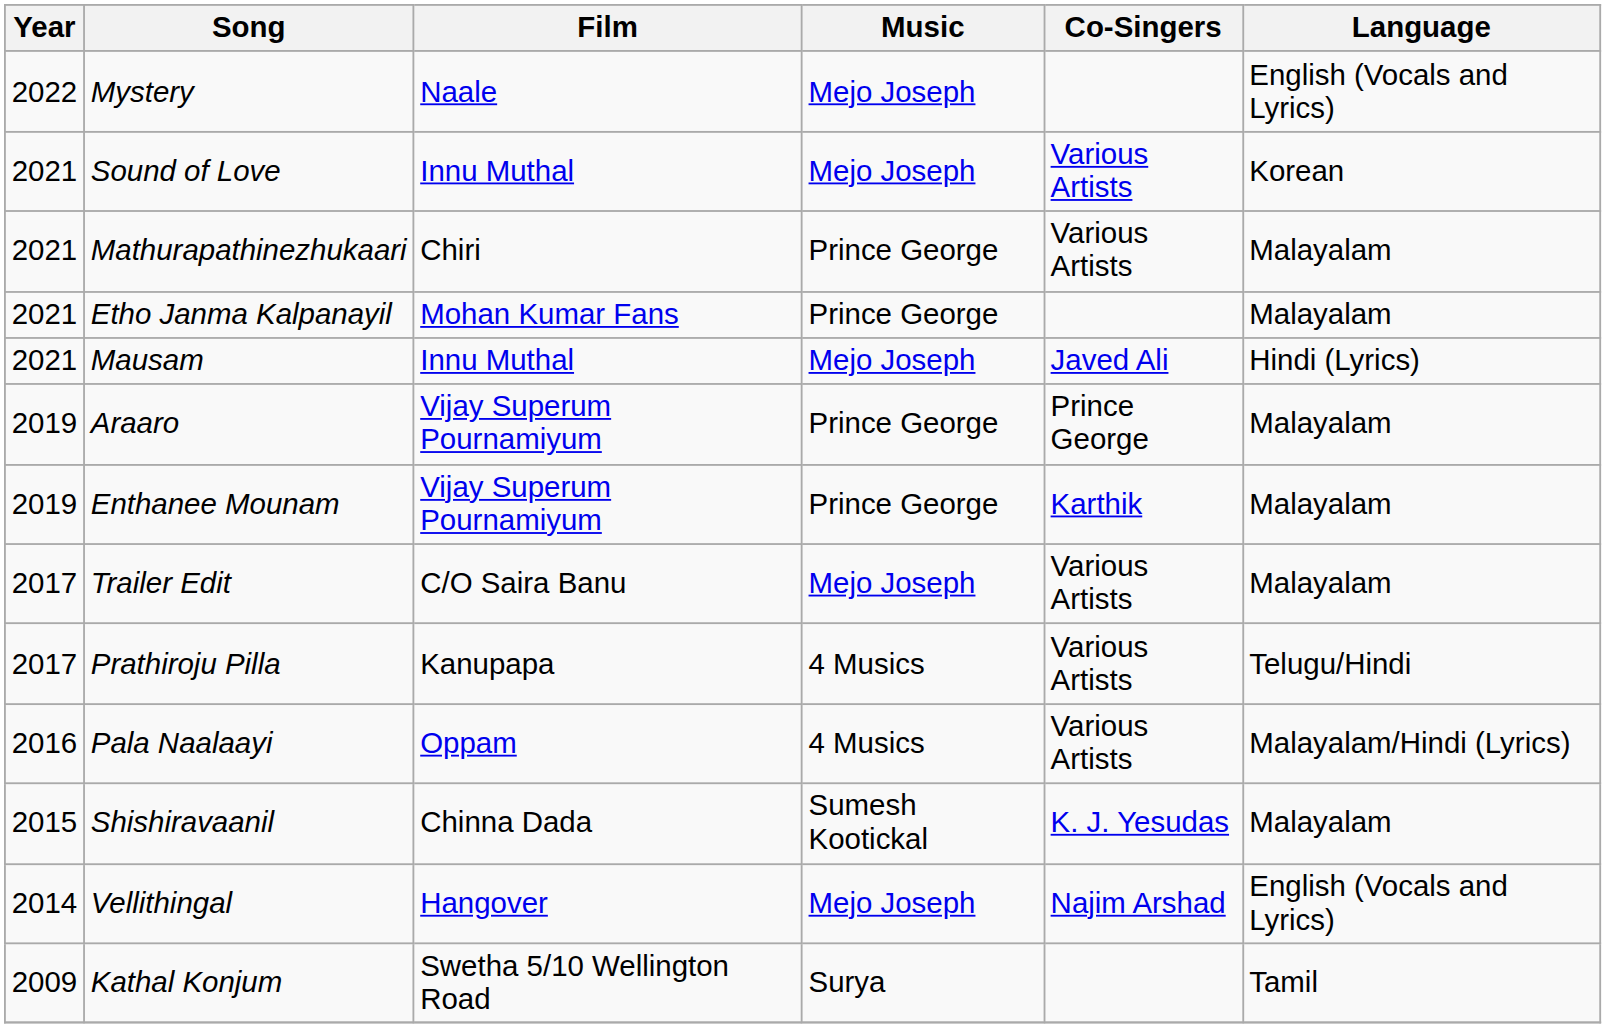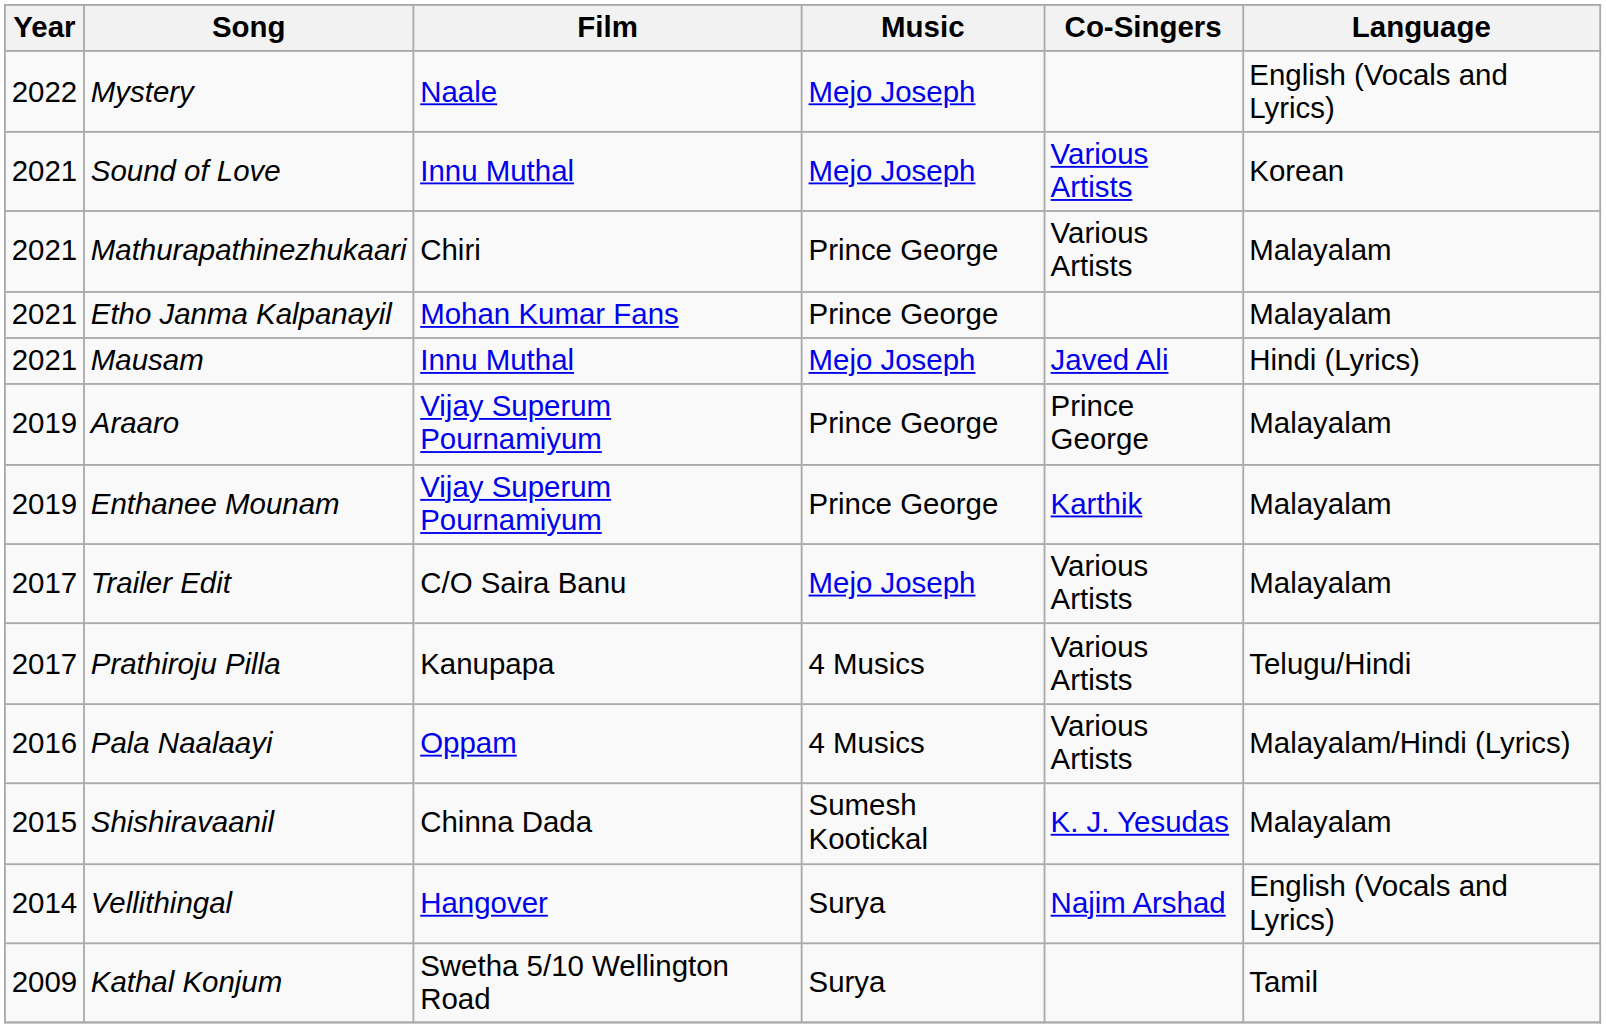 <table class = "sortable wikitable">
 <tr>
 <th>Year</th>
 <th>Song</th>
 <th>Film</th>
 <th>Music</th>
 <th>Co-Singers</th>
 <th>Language</th>
 </tr>
 <tr>
 <td rowspan="1">2022</td>
 <td><em>Mystery</em></td>
 <td><a href='#'>Naale</a></td>
 <td><a href='#'>Mejo Joseph</a></td>
 <td></td>
 <td>English (Vocals and Lyrics)</td>
 </tr>
 <tr>
 <td rowspan="1">2021</td>
 <td><em>Sound of Love</em></td>
 <td><a href='#'>Innu Muthal</a></td>
 <td><a href='#'>Mejo Joseph</a></td>
 <td><a href='#'>Various Artists</a></td>
 <td>Korean</td>
 </tr>
 <tr>
 <td rowspan="1">2021</td>
 <td><em>Mathurapathinezhukaari</em></td>
 <td>Chiri</td>
 <td>Prince George</td>
 <td>Various Artists</td>
 <td>Malayalam</td>
 </tr>
 <tr>
 <td rowspan="1">2021</td>
 <td><em>Etho Janma Kalpanayil</em></td>
 <td><a href='#'>Mohan Kumar Fans</a></td>
 <td>Prince George</td>
 <td></td>
 <td>Malayalam</td>
 </tr>
 <tr>
 <td rowspan="1">2021</td>
 <td><em>Mausam</em></td>
 <td><a href='#'>Innu Muthal</a></td>
 <td><a href='#'>Mejo Joseph</a></td>
 <td><a href='#'>Javed Ali</a></td>
 <td>Hindi (Lyrics)</td>
 </tr>
 <tr>
 <td rowspan="1">2019</td>
 <td><em>Araaro</em></td>
 <td><a href='#'>Vijay Superum Pournamiyum</a></td>
 <td>Prince George</td>
 <td>Prince George</td>
 <td>Malayalam</td>
 </tr>
 <tr>
 <td rowspan="1">2019</td>
 <td><em>Enthanee Mounam</em></td>
 <td><a href='#'>Vijay Superum Pournamiyum</a></td>
 <td>Prince George</td>
 <td><a href='#'>Karthik</a></td>
 <td>Malayalam</td>
 </tr>
 <tr>
 <td rowspan="1">2017</td>
 <td><em>Trailer Edit</em></td>
 <td>C/O Saira Banu</td>
 <td><a href='#'>Mejo Joseph</a></td>
 <td>Various Artists</td>
 <td>Malayalam</td>
 </tr>
 <tr>
 <td rowspan="1">2017</td>
 <td><em>Prathiroju Pilla</em></td>
 <td>Kanupapa</td>
 <td>4 Musics</td>
 <td>Various Artists</td>
 <td>Telugu/Hindi</td>
 </tr>
 <tr>
 <td rowspan="1">2016</td>
 <td><em>Pala Naalaayi</em></td>
 <td><a href='#'>Oppam</a></td>
 <td>4 Musics</td>
 <td>Various Artists</td>
 <td>Malayalam/Hindi (Lyrics)</td>
 </tr>
 <tr>
 <td rowspan="1">2015</td>
 <td><em>Shishiravaanil</em></td>
 <td>Chinna Dada</td>
 <td>Sumesh Kootickal</td>
 <td><a href='#'>K. J. Yesudas</a></td>
 <td>Malayalam</td>
 </tr>
 <tr>
 <td rowspan="1">2014</td>
 <td><em>Vellithingal</em></td>
 <td><a href='#'>Hangover</a></td>
-<td><a href='#'>Mejo Joseph</a></td>
+<td>Surya</td>
 <td><a href='#'>Najim Arshad</a></td>
 <td>English (Vocals and Lyrics)</td>
 </tr>
 <tr>
 <td rowspan="1">2009</td>
 <td><em>Kathal Konjum</em></td>
 <td>Swetha 5/10 Wellington Road</td>
 <td>Surya</td>
 <td></td>
 <td>Tamil</td>
 </tr>
 <tr>
 </tr>
 </table>
